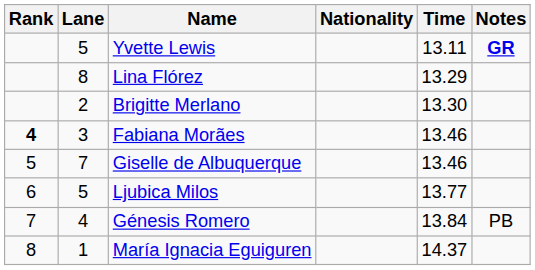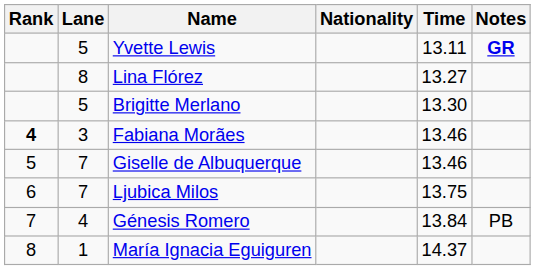 <table class="wikitable sortable" style="text-align:center">
 <tr>
 <th>Rank</th>
 <th>Lane</th>
 <th>Name</th>
 <th>Nationality</th>
 <th>Time</th>
 <th>Notes</th>
 </tr>
 <tr>
 <td></td>
 <td>5</td>
 <td align=left><a href='#'>Yvette Lewis</a></td>
 <td align=left></td>
 <td>13.11</td>
 <td><strong><a href='#'>GR</a></strong></td>
 </tr>
 <tr>
 <td></td>
 <td>8</td>
 <td align=left><a href='#'>Lina Flórez</a></td>
 <td align=left></td>
-<td>13.29</td>
+<td>13.27</td>
 <td></td>
 </tr>
 <tr>
 <td></td>
-<td>2</td>
+<td>5</td>
 <td align=left><a href='#'>Brigitte Merlano</a></td>
 <td align=left></td>
 <td>13.30</td>
 <td></td>
 </tr>
 <tr>
 <td><strong>4</strong></td>
 <td>3</td>
 <td align=left><a href='#'>Fabiana Morães</a></td>
 <td align=left></td>
 <td>13.46</td>
 <td></td>
 </tr>
 <tr>
 <td>5</td>
 <td>7</td>
 <td align=left><a href='#'>Giselle de Albuquerque</a></td>
 <td align=left></td>
 <td>13.46</td>
 <td></td>
 </tr>
 <tr>
 <td>6</td>
-<td>5</td>
+<td>7</td>
 <td align=left><a href='#'>Ljubica Milos</a></td>
 <td align=left></td>
-<td>13.77</td>
+<td>13.75</td>
 <td></td>
 </tr>
 <tr>
 <td>7</td>
 <td>4</td>
 <td align=left><a href='#'>Génesis Romero</a></td>
 <td align=left></td>
 <td>13.84</td>
 <td>PB</td>
 </tr>
 <tr>
 <td>8</td>
 <td>1</td>
 <td align=left><a href='#'>María Ignacia Eguiguren</a></td>
 <td align=left></td>
 <td>14.37</td>
 <td></td>
 </tr>
 </table>
